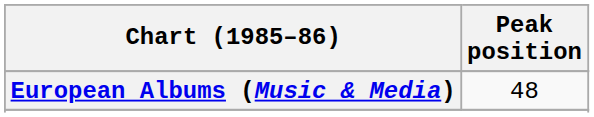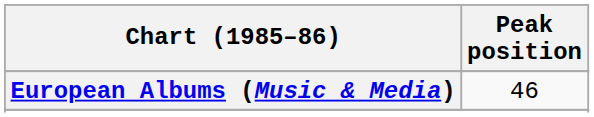 <table class="wikitable sortable plainrowheaders" style="text-align:center">
 <tr>
 <th scope="col">Chart (1985–86)</th>
 <th scope="col">Peak<br>position</th>
 </tr>
 <tr>
 </tr>
 <tr>
 <th scope="row"><a href='#'>European Albums</a> (<em><a href='#'>Music & Media</a></em>)</th>
-<td>48</td>
+<td>46</td>
 </tr>
 <tr>
 </tr>
 <tr>
 </tr>
 <tr>
 </tr>
 </table>
